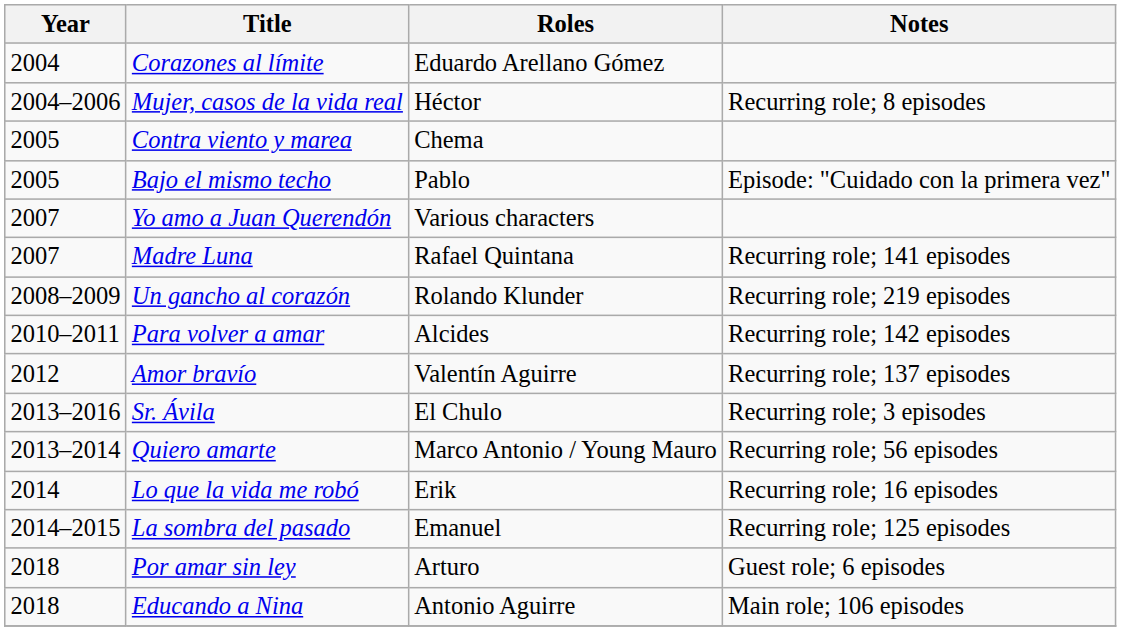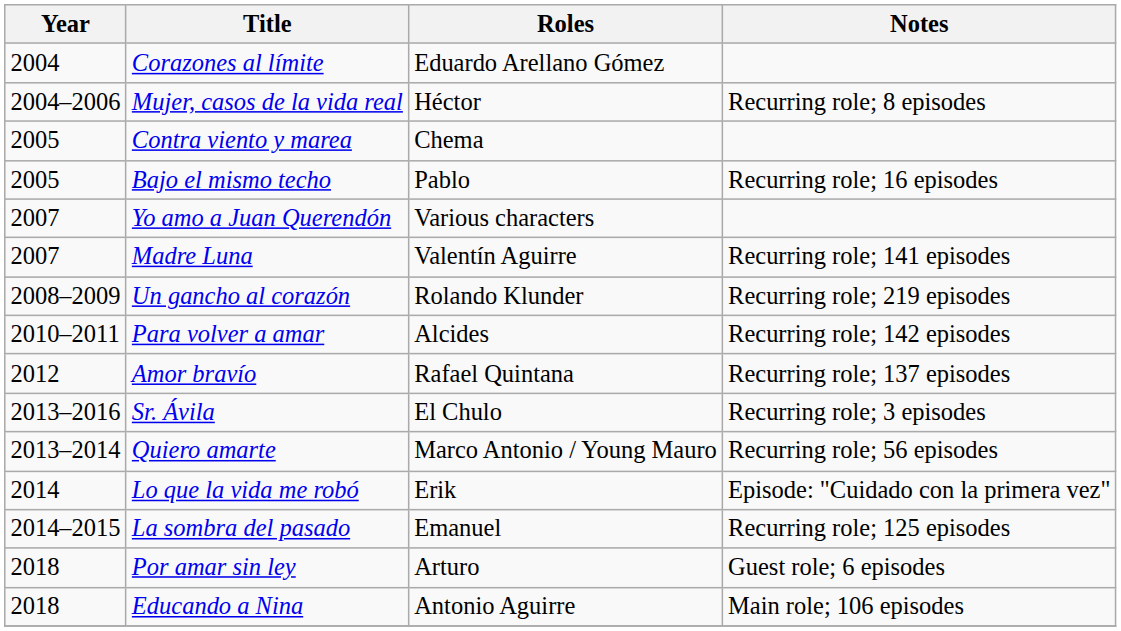 <table class="wikitable sortable">
 <tr>
 <th>Year</th>
 <th>Title</th>
 <th>Roles</th>
 <th>Notes</th>
 </tr>
 <tr>
 <td>2004</td>
 <td><em><a href='#'>Corazones al límite</a></em></td>
 <td>Eduardo Arellano Gómez</td>
 <td></td>
 </tr>
 <tr>
 <td>2004–2006</td>
 <td><em><a href='#'>Mujer, casos de la vida real</a></em></td>
 <td>Héctor</td>
 <td>Recurring role; 8 episodes</td>
 </tr>
 <tr>
 <td>2005</td>
 <td><em><a href='#'>Contra viento y marea</a></em></td>
 <td>Chema</td>
 <td></td>
 </tr>
 <tr>
 <td>2005</td>
 <td><em><a href='#'>Bajo el mismo techo</a></em></td>
 <td>Pablo</td>
-<td>Episode: "Cuidado con la primera vez"</td>
+<td>Recurring role; 16 episodes</td>
 </tr>
 <tr>
 <td>2007</td>
 <td><em><a href='#'>Yo amo a Juan Querendón</a></em></td>
 <td>Various characters</td>
 <td></td>
 </tr>
 <tr>
 <td>2007</td>
 <td><em><a href='#'>Madre Luna</a></em></td>
-<td>Rafael Quintana</td>
+<td>Valentín Aguirre</td>
 <td>Recurring role; 141 episodes</td>
 </tr>
 <tr>
 <td>2008–2009</td>
 <td><em><a href='#'>Un gancho al corazón</a></em></td>
 <td>Rolando Klunder</td>
 <td>Recurring role; 219 episodes</td>
 </tr>
 <tr>
 <td>2010–2011</td>
 <td><em><a href='#'>Para volver a amar</a></em></td>
 <td>Alcides</td>
 <td>Recurring role; 142 episodes</td>
 </tr>
 <tr>
 <td>2012</td>
 <td><em><a href='#'>Amor bravío</a></em></td>
-<td>Valentín Aguirre</td>
+<td>Rafael Quintana</td>
 <td>Recurring role; 137 episodes</td>
 </tr>
 <tr>
 <td>2013–2016</td>
 <td><em><a href='#'>Sr. Ávila</a></em></td>
 <td>El Chulo</td>
 <td>Recurring role; 3 episodes</td>
 </tr>
 <tr>
 <td>2013–2014</td>
 <td><em><a href='#'>Quiero amarte</a></em></td>
 <td>Marco Antonio / Young Mauro</td>
 <td>Recurring role; 56 episodes</td>
 </tr>
 <tr>
 <td>2014</td>
 <td><em><a href='#'>Lo que la vida me robó</a></em></td>
 <td>Erik</td>
-<td>Recurring role; 16 episodes</td>
+<td>Episode: "Cuidado con la primera vez"</td>
 </tr>
 <tr>
 <td>2014–2015</td>
 <td><em><a href='#'>La sombra del pasado</a></em></td>
 <td>Emanuel</td>
 <td>Recurring role; 125 episodes</td>
 </tr>
 <tr>
 <td>2018</td>
 <td><em><a href='#'>Por amar sin ley</a></em></td>
 <td>Arturo</td>
 <td>Guest role; 6 episodes</td>
 </tr>
 <tr>
 <td>2018</td>
 <td><em><a href='#'>Educando a Nina</a></em></td>
 <td>Antonio Aguirre</td>
 <td>Main role; 106 episodes</td>
 </tr>
 <tr>
 </tr>
 </table>
